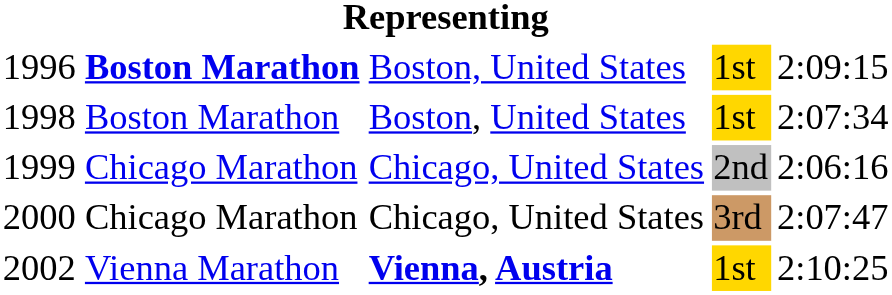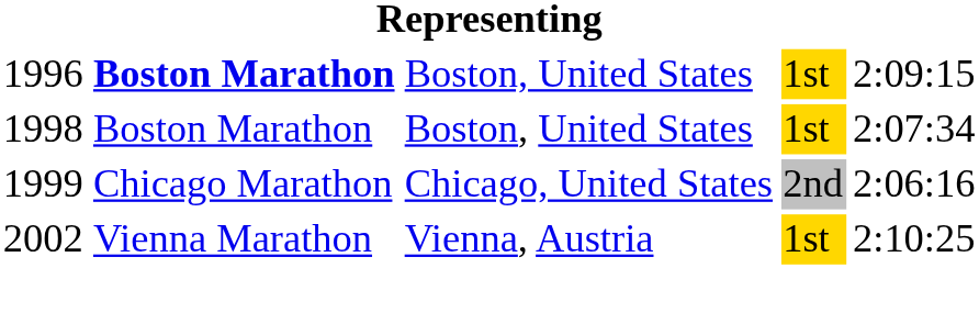 <table>
 <tr>
 <th colspan="5">Representing </th>
 </tr>
 <tr>
 <td>1996</td>
 <td><strong><a href='#'>Boston Marathon</a></strong></td>
 <td><a href='#'>Boston, United States</a></td>
 <td bgcolor=gold>1st</td>
 <td>2:09:15</td>
 </tr>
 <tr>
 <td>1998</td>
 <td><a href='#'>Boston Marathon</a></td>
 <td><a href='#'>Boston</a>, <a href='#'>United States</a></td>
 <td bgcolor=gold>1st</td>
 <td>2:07:34</td>
 </tr>
 <tr>
 <td>1999</td>
 <td><a href='#'>Chicago Marathon</a></td>
 <td><a href='#'>Chicago, United States</a></td>
 <td bgcolor=silver>2nd</td>
 <td>2:06:16</td>
 </tr>
 <tr>
-<td>2000</td>
-<td>Chicago Marathon</td>
-<td>Chicago, United States</td>
-<td bgcolor=cc9966>3rd</td>
-<td>2:07:47</td>
-</tr>
-<tr>
 <td>2002</td>
 <td><a href='#'>Vienna Marathon</a></td>
-<td><strong><a href='#'>Vienna</a>, <a href='#'>Austria</a></strong></td>
+<td><a href='#'>Vienna</a>, <a href='#'>Austria</a></td>
 <td bgcolor=gold>1st</td>
 <td>2:10:25</td>
 </tr>
 </table>
